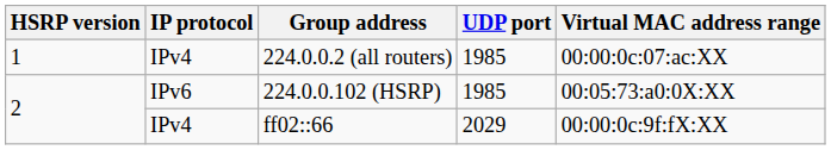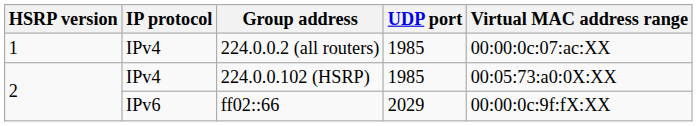 <table class="wikitable">
 <tr>
 <th>HSRP version</th>
 <th>IP protocol</th>
 <th>Group address</th>
 <th><a href='#'>UDP</a> port</th>
 <th>Virtual MAC address range</th>
 </tr>
 <tr>
 <td>1</td>
 <td>IPv4</td>
 <td>224.0.0.2 (all routers)</td>
 <td>1985</td>
 <td>00:00:0c:07:ac:XX</td>
 </tr>
 <tr>
 <td rowspan=2>2</td>
-<td>IPv6</td>
+<td>IPv4</td>
 <td>224.0.0.102 (HSRP)</td>
 <td>1985</td>
 <td>00:05:73:a0:0X:XX</td>
 </tr>
 <tr>
-<td>IPv4</td>
+<td>IPv6</td>
 <td>ff02::66</td>
 <td>2029</td>
 <td>00:00:0c:9f:fX:XX</td>
 </tr>
 </table>
